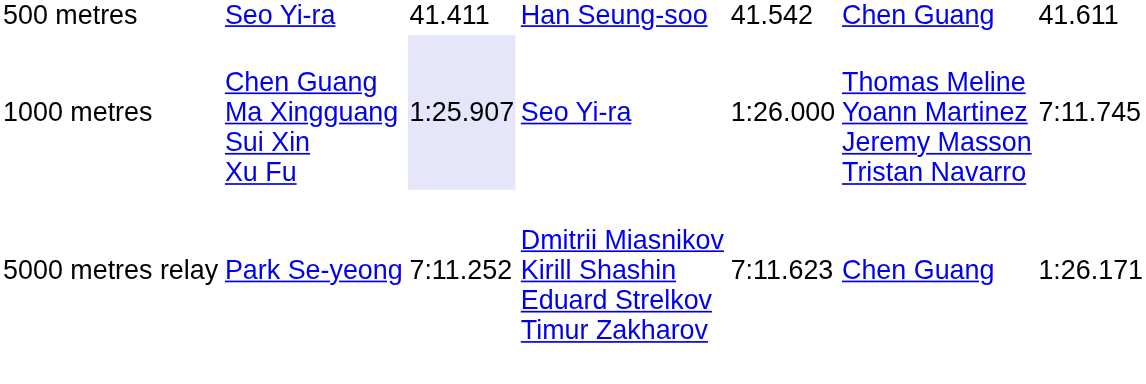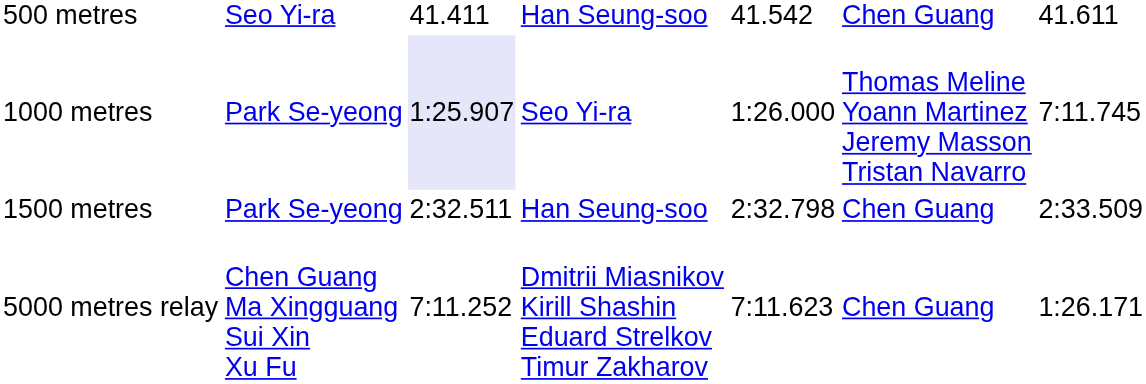 <table>
 <tr>
 <td>500 metres<br></td>
 <td> <a href='#'>Seo Yi-ra</a></td>
 <td>41.411</td>
 <td> <a href='#'>Han Seung-soo</a></td>
 <td>41.542</td>
 <td> <a href='#'>Chen Guang</a></td>
 <td>41.611</td>
 </tr>
 <tr>
 <td>1000 metres<br></td>
-<td><br><a href='#'>Chen Guang</a><br><a href='#'>Ma Xingguang</a><br><a href='#'>Sui Xin</a><br><a href='#'>Xu Fu</a></td>
+<td> <a href='#'>Park Se-yeong</a></td>
 <td style="background: lavender;">1:25.907</td>
 <td> <a href='#'>Seo Yi-ra</a></td>
 <td>1:26.000</td>
 <td><br><a href='#'>Thomas Meline</a><br><a href='#'>Yoann Martinez</a><br><a href='#'>Jeremy Masson</a><br><a href='#'>Tristan Navarro</a></td>
 <td>7:11.745</td>
 </tr>
 <tr>
+<td>1500 metres<br></td>
+<td> <a href='#'>Park Se-yeong</a></td>
+<td>2:32.511</td>
+<td> <a href='#'>Han Seung-soo</a></td>
+<td>2:32.798</td>
+<td> <a href='#'>Chen Guang</a></td>
+<td>2:33.509</td>
+</tr>
+<tr>
 <td>5000 metres relay<br></td>
-<td> <a href='#'>Park Se-yeong</a></td>
+<td><br><a href='#'>Chen Guang</a><br><a href='#'>Ma Xingguang</a><br><a href='#'>Sui Xin</a><br><a href='#'>Xu Fu</a></td>
 <td>7:11.252</td>
 <td><br><a href='#'>Dmitrii Miasnikov</a><br><a href='#'>Kirill Shashin</a><br><a href='#'>Eduard Strelkov</a><br><a href='#'>Timur Zakharov</a></td>
 <td>7:11.623</td>
 <td> <a href='#'>Chen Guang</a></td>
 <td>1:26.171</td>
 </tr>
 </table>
